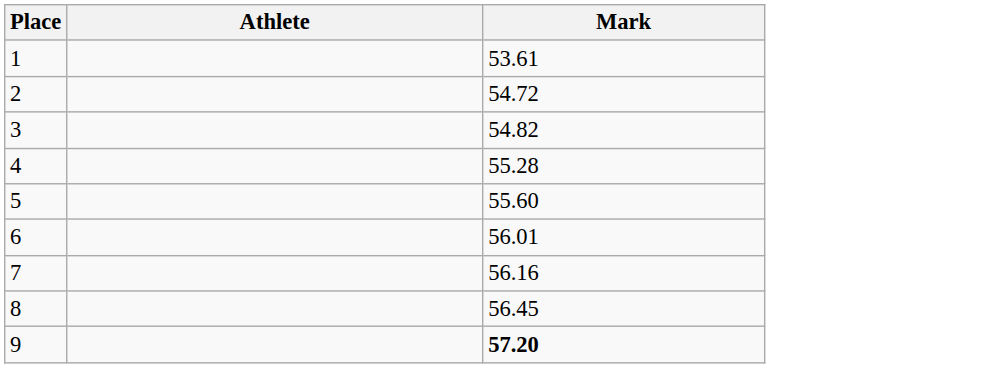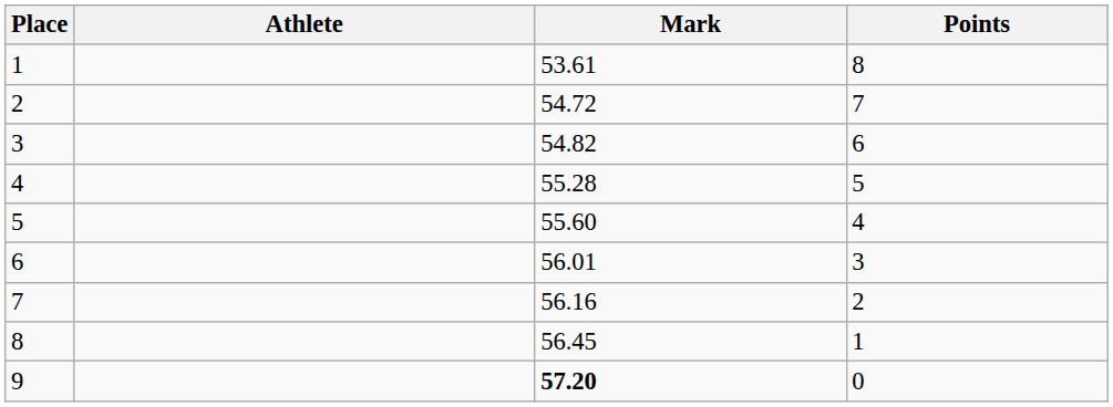 <table class=wikitable>
 <tr>
 <th>Place</th>
 <th style="width:18em">Athlete</th>
 <th style="width:12em">Mark</th>
+<th style="width:10em">Points</th>
 </tr>
 <tr>
 <td>1</td>
 <td></td>
 <td>53.61  </td>
+<td>8</td>
 </tr>
 <tr>
 <td>2</td>
 <td></td>
 <td>54.72</td>
+<td>7</td>
 </tr>
 <tr>
 <td>3</td>
 <td></td>
 <td>54.82</td>
+<td>6</td>
 </tr>
 <tr>
 <td>4</td>
 <td></td>
 <td>55.28</td>
+<td>5</td>
 </tr>
 <tr>
 <td>5</td>
 <td></td>
 <td>55.60</td>
+<td>4</td>
 </tr>
 <tr>
 <td>6</td>
 <td></td>
 <td>56.01</td>
+<td>3</td>
 </tr>
 <tr>
 <td>7</td>
 <td></td>
 <td>56.16</td>
+<td>2</td>
 </tr>
 <tr>
 <td>8</td>
 <td></td>
 <td>56.45</td>
+<td>1</td>
 </tr>
 <tr>
 <td>9</td>
 <td></td>
 <td><strong>57.20</strong></td>
+<td>0</td>
 </tr>
 </table>
